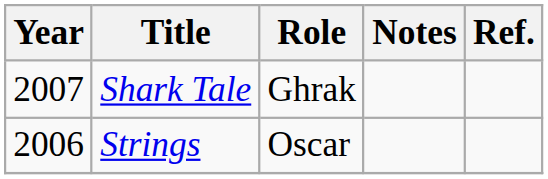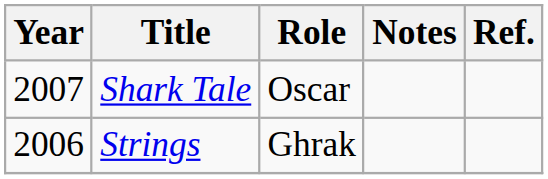 <table class="wikitable">
 <tr>
 <th>Year</th>
 <th>Title</th>
 <th>Role</th>
 <th>Notes</th>
 <th>Ref.</th>
 </tr>
 <tr>
 <td>2007</td>
 <td><em><a href='#'>Shark Tale</a></em></td>
-<td>Ghrak</td>
+<td>Oscar</td>
 <td></td>
 <td></td>
 </tr>
 <tr>
 <td>2006</td>
 <td><em><a href='#'>Strings</a></em></td>
-<td>Oscar</td>
+<td>Ghrak</td>
 <td></td>
 <td></td>
 </tr>
 <tr>
 </tr>
 </table>
